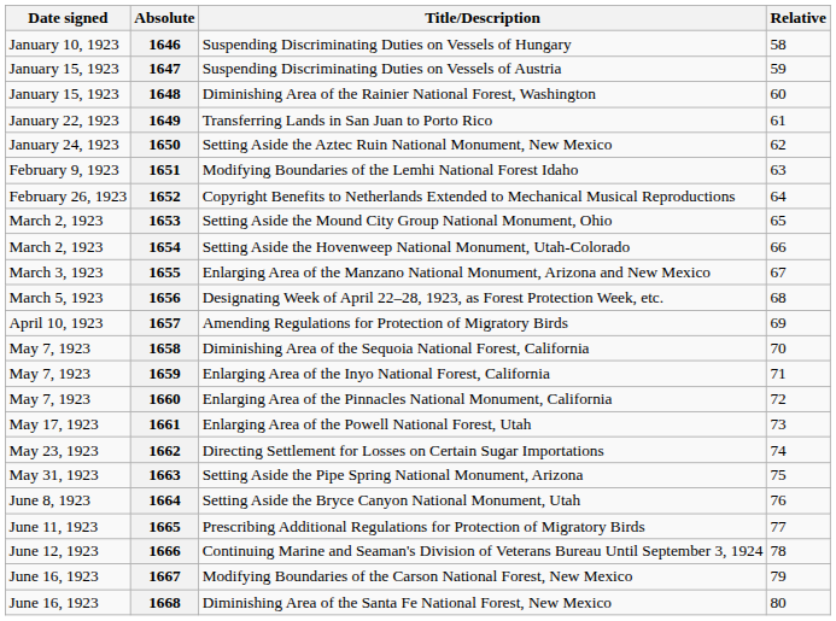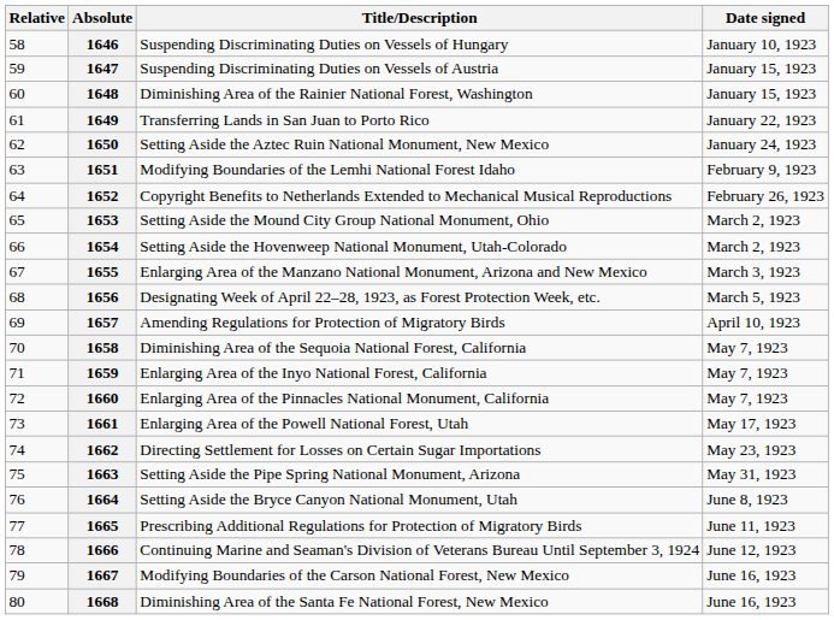 <table class="wikitable">
 <tr>
-<th>Date signed</th>
+<th>Relative </th>
 <th>Absolute </th>
 <th>Title/Description</th>
-<th>Relative </th>
+<th>Date signed</th>
 </tr>
 <tr>
-<td>January 10, 1923</td>
+<td>58</td>
 <th>1646</th>
 <td>Suspending Discriminating Duties on Vessels of Hungary</td>
-<td>58</td>
+<td>January 10, 1923</td>
 </tr>
 <tr>
-<td>January 15, 1923</td>
+<td>59</td>
 <th>1647</th>
 <td>Suspending Discriminating Duties on Vessels of Austria</td>
-<td>59</td>
+<td>January 15, 1923</td>
 </tr>
 <tr>
-<td>January 15, 1923</td>
+<td>60</td>
 <th>1648</th>
 <td>Diminishing Area of the Rainier National Forest, Washington</td>
-<td>60</td>
+<td>January 15, 1923</td>
 </tr>
 <tr>
-<td>January 22, 1923</td>
+<td>61</td>
 <th>1649</th>
 <td>Transferring Lands in San Juan to Porto Rico</td>
-<td>61</td>
+<td>January 22, 1923</td>
 </tr>
 <tr>
-<td>January 24, 1923</td>
+<td>62</td>
 <th>1650</th>
 <td>Setting Aside the Aztec Ruin National Monument, New Mexico</td>
-<td>62</td>
+<td>January 24, 1923</td>
 </tr>
 <tr>
-<td>February 9, 1923</td>
+<td>63</td>
 <th>1651</th>
 <td>Modifying Boundaries of the Lemhi National Forest Idaho</td>
-<td>63</td>
+<td>February 9, 1923</td>
 </tr>
 <tr>
-<td>February 26, 1923</td>
+<td>64</td>
 <th>1652</th>
 <td>Copyright Benefits to Netherlands Extended to Mechanical Musical Reproductions</td>
-<td>64</td>
+<td>February 26, 1923</td>
 </tr>
 <tr>
-<td>March 2, 1923</td>
+<td>65</td>
 <th>1653</th>
 <td>Setting Aside the Mound City Group National Monument, Ohio</td>
-<td>65</td>
+<td>March 2, 1923</td>
 </tr>
 <tr>
-<td>March 2, 1923</td>
+<td>66</td>
 <th>1654</th>
 <td>Setting Aside the Hovenweep National Monument, Utah-Colorado</td>
-<td>66</td>
+<td>March 2, 1923</td>
 </tr>
 <tr>
-<td>March 3, 1923</td>
+<td>67</td>
 <th>1655</th>
 <td>Enlarging Area of the Manzano National Monument, Arizona and New Mexico</td>
-<td>67</td>
+<td>March 3, 1923</td>
 </tr>
 <tr>
-<td>March 5, 1923</td>
+<td>68</td>
 <th>1656</th>
 <td>Designating Week of April 22–28, 1923, as Forest Protection Week, etc.</td>
-<td>68</td>
+<td>March 5, 1923</td>
 </tr>
 <tr>
-<td>April 10, 1923</td>
+<td>69</td>
 <th>1657</th>
 <td>Amending Regulations for Protection of Migratory Birds</td>
-<td>69</td>
+<td>April 10, 1923</td>
 </tr>
 <tr>
-<td>May 7, 1923</td>
+<td>70</td>
 <th>1658</th>
 <td>Diminishing Area of the Sequoia National Forest, California</td>
-<td>70</td>
+<td>May 7, 1923</td>
 </tr>
 <tr>
-<td>May 7, 1923</td>
+<td>71</td>
 <th>1659</th>
 <td>Enlarging Area of the Inyo National Forest, California</td>
-<td>71</td>
+<td>May 7, 1923</td>
 </tr>
 <tr>
-<td>May 7, 1923</td>
+<td>72</td>
 <th>1660</th>
 <td>Enlarging Area of the Pinnacles National Monument, California</td>
-<td>72</td>
+<td>May 7, 1923</td>
 </tr>
 <tr>
-<td>May 17, 1923</td>
+<td>73</td>
 <th>1661</th>
 <td>Enlarging Area of the Powell National Forest, Utah</td>
-<td>73</td>
+<td>May 17, 1923</td>
 </tr>
 <tr>
-<td>May 23, 1923</td>
+<td>74</td>
 <th>1662</th>
 <td>Directing Settlement for Losses on Certain Sugar Importations</td>
-<td>74</td>
+<td>May 23, 1923</td>
 </tr>
 <tr>
-<td>May 31, 1923</td>
+<td>75</td>
 <th>1663</th>
 <td>Setting Aside the Pipe Spring National Monument, Arizona</td>
-<td>75</td>
+<td>May 31, 1923</td>
 </tr>
 <tr>
-<td>June 8, 1923</td>
+<td>76</td>
 <th>1664</th>
 <td>Setting Aside the Bryce Canyon National Monument, Utah</td>
-<td>76</td>
+<td>June 8, 1923</td>
 </tr>
 <tr>
-<td>June 11, 1923</td>
+<td>77</td>
 <th>1665</th>
 <td>Prescribing Additional Regulations for Protection of Migratory Birds</td>
-<td>77</td>
+<td>June 11, 1923</td>
 </tr>
 <tr>
-<td>June 12, 1923</td>
+<td>78</td>
 <th>1666</th>
 <td>Continuing Marine and Seaman's Division of Veterans Bureau Until September 3, 1924</td>
-<td>78</td>
+<td>June 12, 1923</td>
 </tr>
 <tr>
-<td>June 16, 1923</td>
+<td>79</td>
 <th>1667</th>
 <td>Modifying Boundaries of the Carson National Forest, New Mexico</td>
-<td>79</td>
+<td>June 16, 1923</td>
 </tr>
 <tr>
-<td>June 16, 1923</td>
+<td>80</td>
 <th>1668</th>
 <td>Diminishing Area of the Santa Fe National Forest, New Mexico</td>
-<td>80</td>
+<td>June 16, 1923</td>
 </tr>
 </table>
